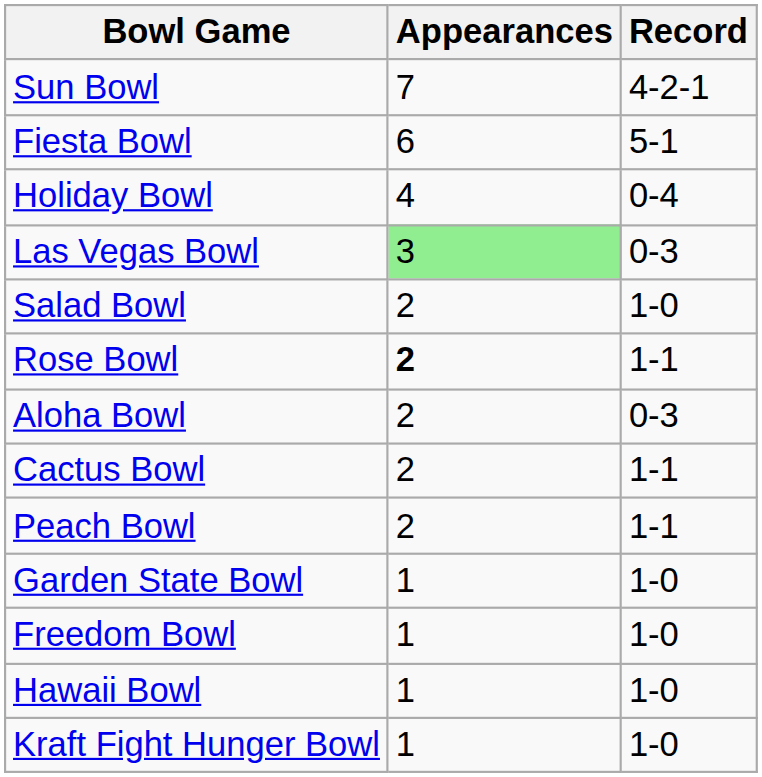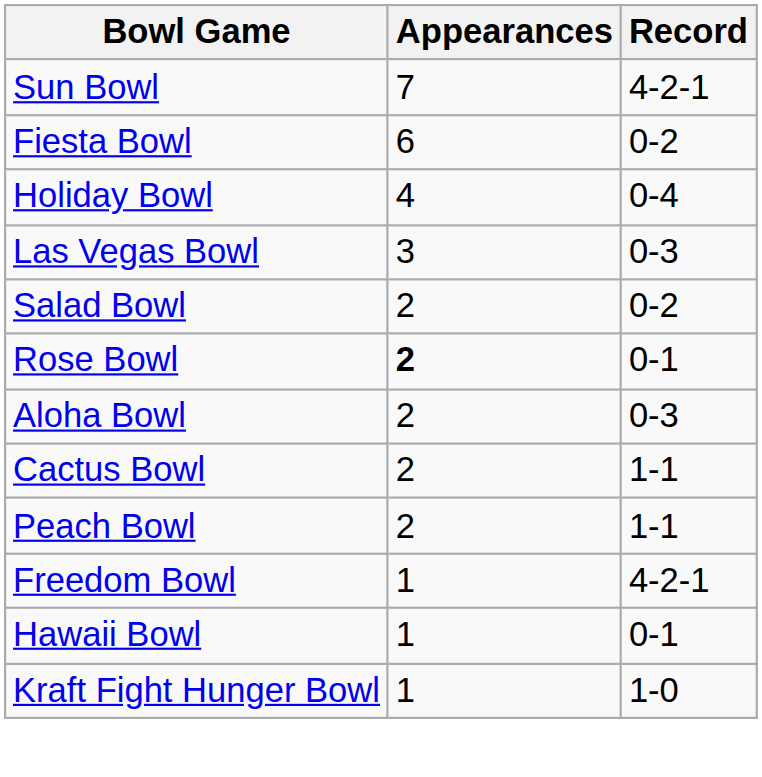 <table class="wikitable sortable">
 <tr>
 <th>Bowl Game</th>
 <th>Appearances</th>
 <th>Record</th>
 </tr>
 <tr>
 <td><a href='#'>Sun Bowl</a></td>
 <td>7</td>
 <td>4-2-1</td>
 </tr>
 <tr>
 <td><a href='#'>Fiesta Bowl</a></td>
 <td>6</td>
-<td>5-1</td>
+<td>0-2</td>
 </tr>
 <tr>
 <td><a href='#'>Holiday Bowl</a></td>
 <td>4</td>
 <td>0-4</td>
 </tr>
 <tr>
 <td><a href='#'>Las Vegas Bowl</a></td>
-<td style="background: lightgreen;">3</td>
+<td>3</td>
 <td>0-3</td>
 </tr>
 <tr>
 <td><a href='#'>Salad Bowl</a></td>
 <td>2</td>
-<td>1-0</td>
+<td>0-2</td>
 </tr>
 <tr>
 <td><a href='#'>Rose Bowl</a></td>
 <td><strong>2</strong></td>
-<td>1-1</td>
+<td>0-1</td>
 </tr>
 <tr>
 <td><a href='#'>Aloha Bowl</a></td>
 <td>2</td>
 <td>0-3</td>
 </tr>
 <tr>
 <td><a href='#'>Cactus Bowl</a></td>
 <td>2</td>
 <td>1-1</td>
 </tr>
 <tr>
 <td><a href='#'>Peach Bowl</a></td>
 <td>2</td>
 <td>1-1</td>
 </tr>
 <tr>
-<td><a href='#'>Garden State Bowl</a></td>
-<td>1</td>
-<td>1-0</td>
-</tr>
-<tr>
 <td><a href='#'>Freedom Bowl</a></td>
 <td>1</td>
-<td>1-0</td>
+<td>4-2-1</td>
 </tr>
 <tr>
 <td><a href='#'>Hawaii Bowl</a></td>
 <td>1</td>
-<td>1-0</td>
+<td>0-1</td>
 </tr>
 <tr>
 <td><a href='#'>Kraft Fight Hunger Bowl</a></td>
 <td>1</td>
 <td>1-0</td>
 </tr>
 </table>
